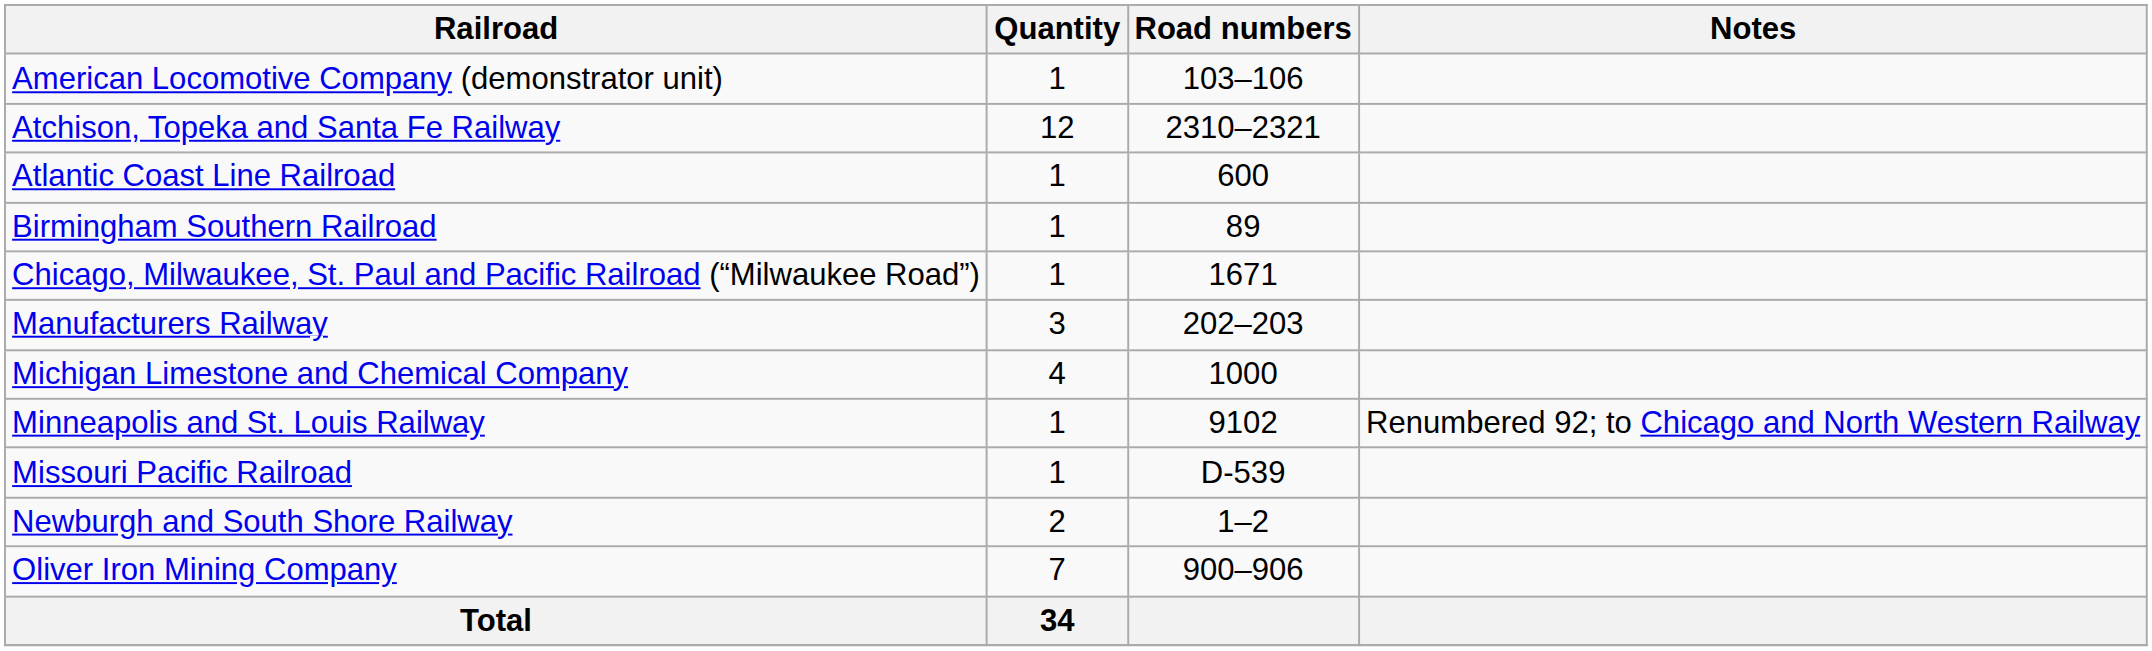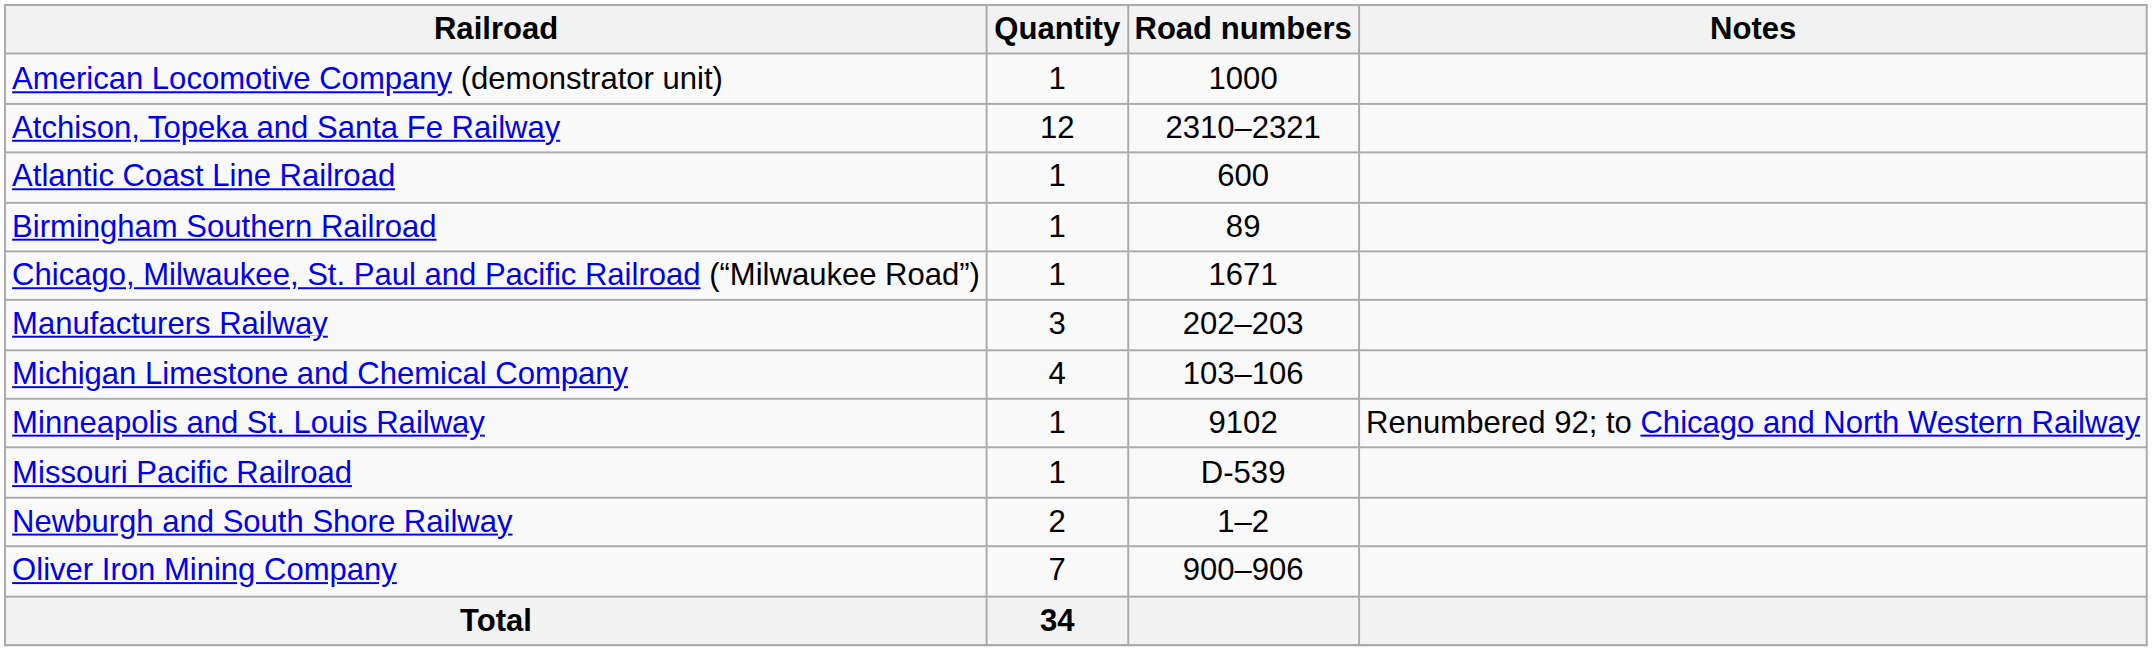 <table class="wikitable">
 <tr>
 <th>Railroad</th>
 <th>Quantity</th>
 <th>Road numbers</th>
 <th>Notes</th>
 </tr>
 <tr>
 <td><a href='#'>American Locomotive Company</a> (demonstrator unit)</td>
 <td style="text-align:center;">1</td>
-<td style="text-align:center;">103–106</td>
+<td style="text-align:center;">1000</td>
 <td></td>
 </tr>
 <tr>
 <td><a href='#'>Atchison, Topeka and Santa Fe Railway</a></td>
 <td style="text-align:center;">12</td>
 <td style="text-align:center;">2310–2321</td>
 <td></td>
 </tr>
 <tr>
 <td><a href='#'>Atlantic Coast Line Railroad</a></td>
 <td style="text-align:center;">1</td>
 <td style="text-align:center;">600</td>
 <td></td>
 </tr>
 <tr>
 <td><a href='#'>Birmingham Southern Railroad</a></td>
 <td style="text-align:center;">1</td>
 <td style="text-align:center;">89</td>
 <td></td>
 </tr>
 <tr>
 <td><a href='#'>Chicago, Milwaukee, St. Paul and Pacific Railroad</a> (“Milwaukee Road”)</td>
 <td style="text-align:center;">1</td>
 <td style="text-align:center;">1671</td>
 <td></td>
 </tr>
 <tr>
 <td><a href='#'>Manufacturers Railway</a></td>
 <td style="text-align:center;">3</td>
 <td style="text-align:center;">202–203</td>
 <td></td>
 </tr>
 <tr>
 <td><a href='#'>Michigan Limestone and Chemical Company</a></td>
 <td style="text-align:center;">4</td>
-<td style="text-align:center;">1000</td>
+<td style="text-align:center;">103–106</td>
 <td></td>
 </tr>
 <tr>
 <td><a href='#'>Minneapolis and St. Louis Railway</a></td>
 <td style="text-align:center;">1</td>
 <td style="text-align:center;">9102</td>
 <td>Renumbered 92; to <a href='#'>Chicago and North Western Railway</a></td>
 </tr>
 <tr>
 <td><a href='#'>Missouri Pacific Railroad</a></td>
 <td style="text-align:center;">1</td>
 <td style="text-align:center;">D-539</td>
 <td></td>
 </tr>
 <tr>
 <td><a href='#'>Newburgh and South Shore Railway</a></td>
 <td style="text-align:center;">2</td>
 <td style="text-align:center;">1–2</td>
 <td></td>
 </tr>
 <tr>
 <td><a href='#'>Oliver Iron Mining Company</a></td>
 <td style="text-align:center;">7</td>
 <td style="text-align:center;">900–906</td>
 <td></td>
 </tr>
 <tr>
 <th>Total</th>
 <th>34</th>
 <th></th>
 <th></th>
 </tr>
 <tr>
 </tr>
 </table>
